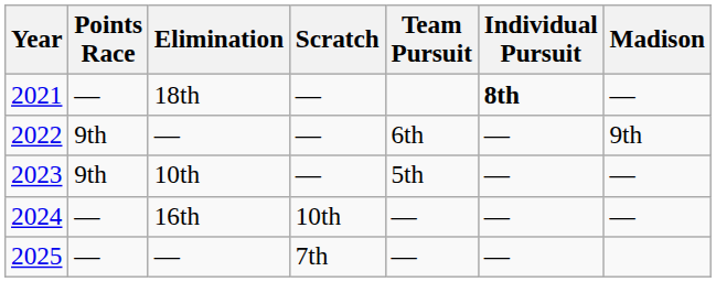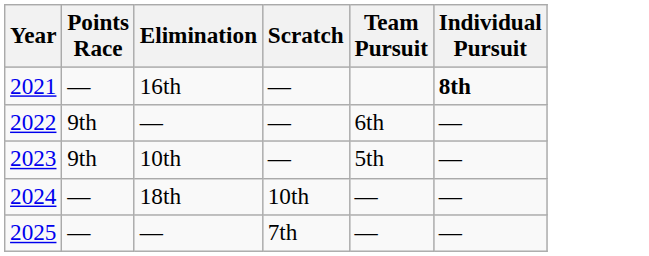 <table class="wikitable">
 <tr>
 <th>Year</th>
 <th>Points<br>Race</th>
 <th>Elimination</th>
 <th>Scratch</th>
 <th>Team<br>Pursuit</th>
 <th>Individual<br>Pursuit</th>
-<th>Madison</th>
 </tr>
 <tr>
 <td><a href='#'>2021</a></td>
 <td>—</td>
-<td>18th</td>
+<td>16th</td>
 <td>—</td>
 <td></td>
 <td><strong>8th</strong></td>
-<td>—</td>
 </tr>
 <tr>
 <td><a href='#'>2022</a></td>
 <td>9th</td>
 <td>—</td>
 <td>—</td>
 <td>6th</td>
 <td>—</td>
-<td>9th</td>
 </tr>
 <tr>
 <td><a href='#'>2023</a></td>
 <td>9th</td>
 <td>10th</td>
 <td>—</td>
 <td>5th</td>
 <td>—</td>
-<td>—</td>
 </tr>
 <tr>
 <td><a href='#'>2024</a></td>
 <td>—</td>
-<td>16th</td>
+<td>18th</td>
 <td>10th</td>
-<td>—</td>
 <td>—</td>
 <td>—</td>
 </tr>
 <tr>
 <td><a href='#'>2025</a></td>
 <td>—</td>
 <td>—</td>
 <td>7th</td>
 <td>—</td>
 <td>—</td>
-<td></td>
 </tr>
 </table>
